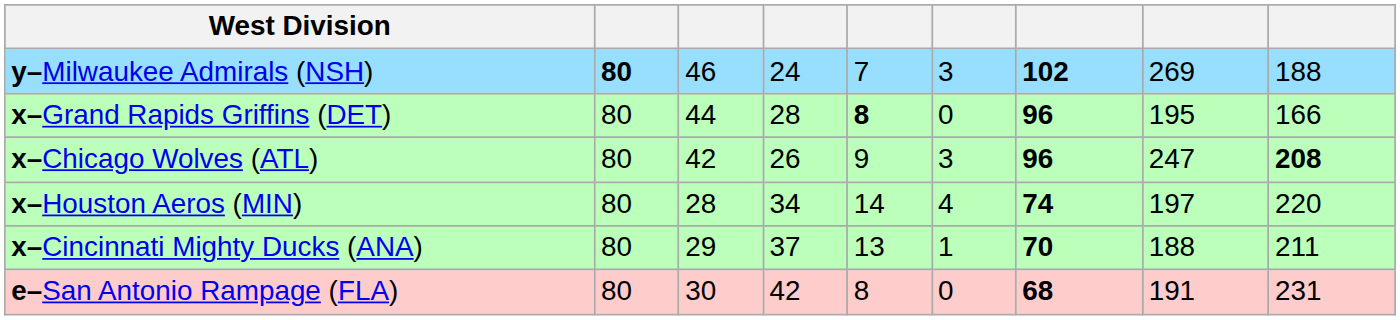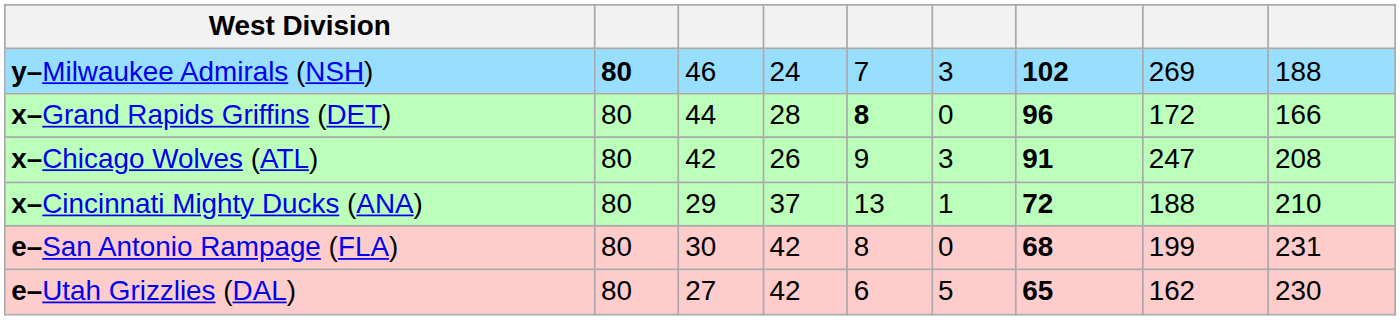 <table class="wikitable" style="width:50em">
 <tr>
 <th width="35%">West Division</th>
 <th width="5%"></th>
 <th width="5%"></th>
 <th width="5%"></th>
 <th width="5%"></th>
 <th width="5%"></th>
 <th width="7.5%"></th>
 <th width="7.5%"></th>
 <th width="7.5%"></th>
 </tr>
 <tr bgcolor="#97DEFF">
 <td><strong>y–</strong><a href='#'>Milwaukee Admirals</a> (<a href='#'>NSH</a>)</td>
 <td><strong>80</strong></td>
 <td>46</td>
 <td>24</td>
 <td>7</td>
 <td>3</td>
 <td><strong>102</strong></td>
 <td>269</td>
 <td>188</td>
 </tr>
 <tr bgcolor="#bbffbb">
 <td><strong>x–</strong><a href='#'>Grand Rapids Griffins</a> (<a href='#'>DET</a>)</td>
 <td>80</td>
 <td>44</td>
 <td>28</td>
 <td><strong>8</strong></td>
 <td>0</td>
 <td><strong>96</strong></td>
-<td>195</td>
+<td>172</td>
 <td>166</td>
 </tr>
 <tr bgcolor="#bbffbb">
 <td><strong>x–</strong><a href='#'>Chicago Wolves</a> (<a href='#'>ATL</a>)</td>
 <td>80</td>
 <td>42</td>
 <td>26</td>
 <td>9</td>
 <td>3</td>
-<td><strong>96</strong></td>
+<td><strong>91</strong></td>
 <td>247</td>
-<td><strong>208</strong></td>
-</tr>
-<tr bgcolor="#bbffbb">
-<td><strong>x–</strong><a href='#'>Houston Aeros</a> (<a href='#'>MIN</a>)</td>
-<td>80</td>
-<td>28</td>
-<td>34</td>
-<td>14</td>
-<td>4</td>
-<td><strong>74</strong></td>
-<td>197</td>
-<td>220</td>
+<td>208</td>
 </tr>
 <tr bgcolor="#bbffbb">
 <td><strong>x–</strong><a href='#'>Cincinnati Mighty Ducks</a> (<a href='#'>ANA</a>)</td>
 <td>80</td>
 <td>29</td>
 <td>37</td>
 <td>13</td>
 <td>1</td>
-<td><strong>70</strong></td>
+<td><strong>72</strong></td>
 <td>188</td>
-<td>211</td>
+<td>210</td>
 </tr>
 <tr bgcolor="#ffcccc">
 <td><strong>e–</strong><a href='#'>San Antonio Rampage</a> (<a href='#'>FLA</a>)</td>
 <td>80</td>
 <td>30</td>
 <td>42</td>
 <td>8</td>
 <td>0</td>
 <td><strong>68</strong></td>
-<td>191</td>
+<td>199</td>
 <td>231</td>
 </tr>
+<tr bgcolor="#ffcccc">
+<td><strong>e–</strong><a href='#'>Utah Grizzlies</a> (<a href='#'>DAL</a>)</td>
+<td>80</td>
+<td>27</td>
+<td>42</td>
+<td>6</td>
+<td>5</td>
+<td><strong>65</strong></td>
+<td>162</td>
+<td>230</td>
+</tr>
 </table>
